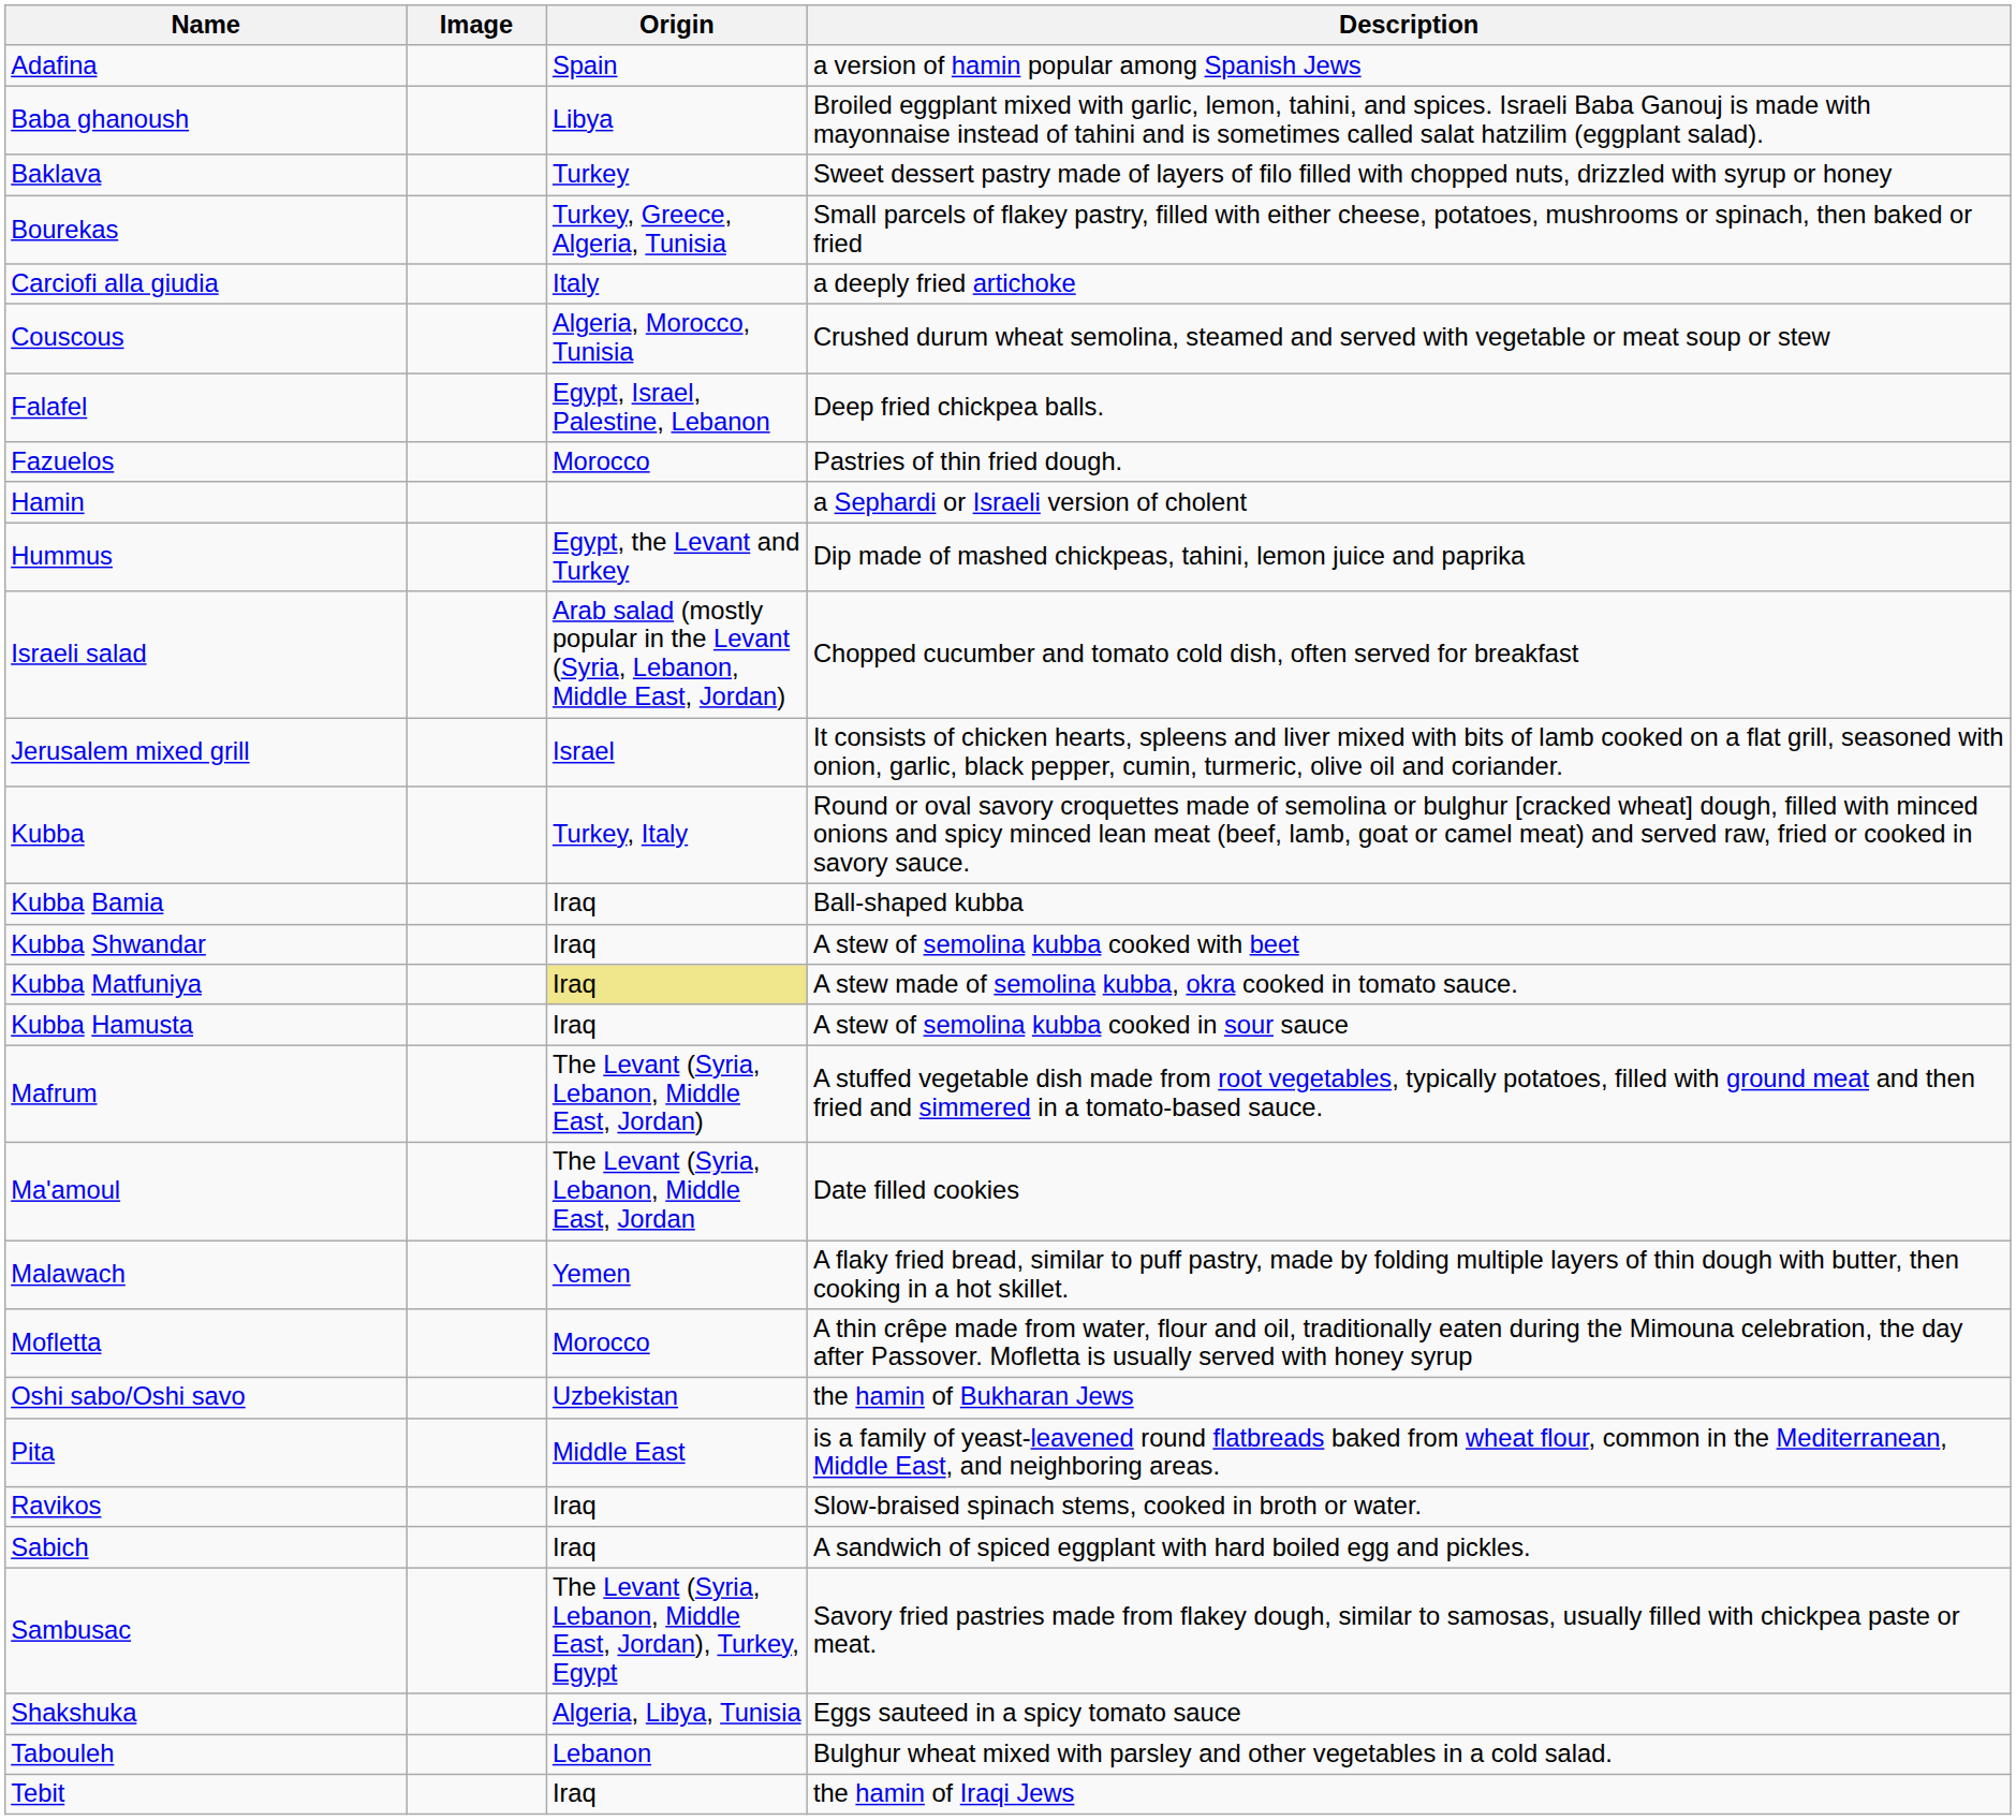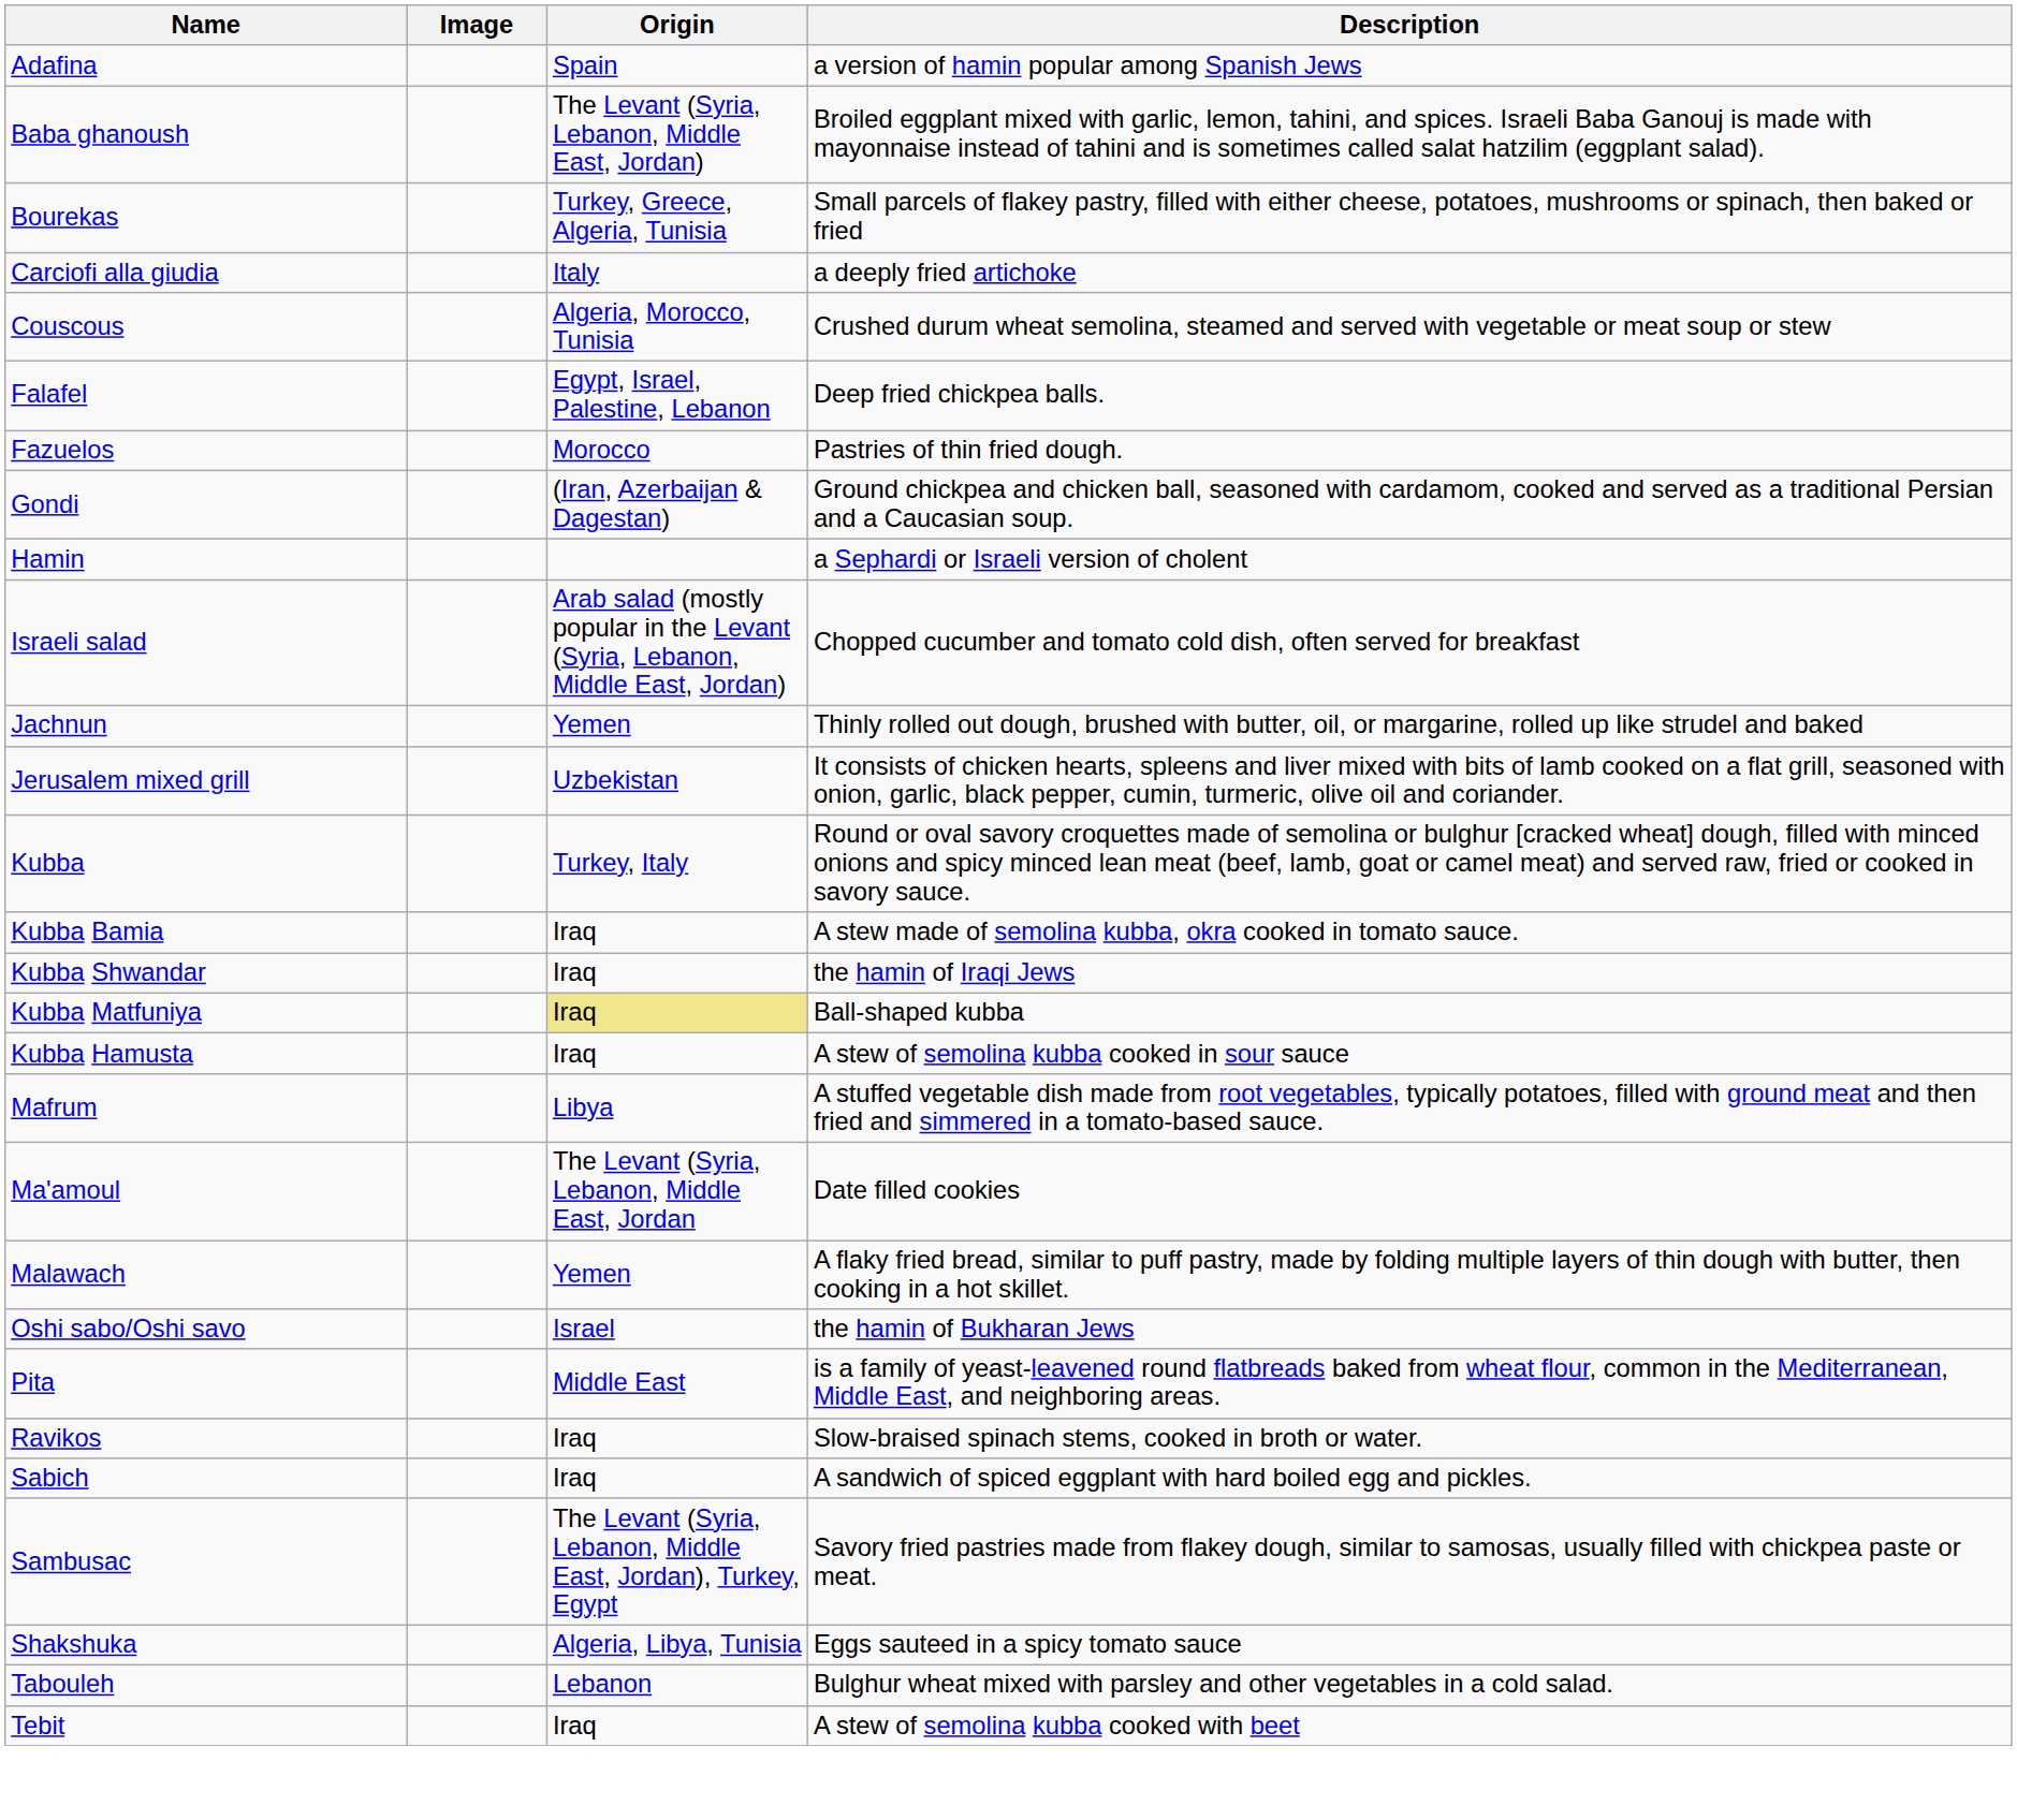 <table class="wikitable sortable" border="1" width="100%">
 <tr>
 <th style="width:20%;">Name</th>
 <th style="width:7%;">Image</th>
 <th style="width:13%;">Origin</th>
 <th style="width:60%;">Description</th>
 </tr>
 <tr>
 <td><a href='#'>Adafina</a></td>
 <td></td>
 <td><a href='#'>Spain</a></td>
 <td>a version of <a href='#'>hamin</a> popular among <a href='#'>Spanish Jews</a></td>
 </tr>
 <tr>
 <td><a href='#'>Baba ghanoush</a></td>
 <td></td>
-<td><a href='#'>Libya</a></td>
+<td>The <a href='#'>Levant</a> (<a href='#'>Syria</a>, <a href='#'>Lebanon</a>, <a href='#'>Middle East</a>, <a href='#'>Jordan</a>)</td>
 <td>Broiled eggplant mixed with garlic, lemon, tahini, and spices.  Israeli Baba Ganouj is made with mayonnaise instead of tahini and is sometimes called salat hatzilim (eggplant salad).</td>
-</tr>
-<tr>
-<td><a href='#'>Baklava</a></td>
-<td></td>
-<td><a href='#'>Turkey</a></td>
-<td>Sweet dessert pastry made of layers of filo filled with chopped nuts, drizzled with syrup or honey</td>
 </tr>
 <tr>
 <td><a href='#'>Bourekas</a></td>
 <td></td>
 <td><a href='#'>Turkey</a>, <a href='#'>Greece</a>, <a href='#'>Algeria</a>, <a href='#'>Tunisia</a></td>
 <td>Small parcels of flakey pastry, filled with either cheese, potatoes, mushrooms or spinach, then baked or fried</td>
 </tr>
 <tr>
 <td><a href='#'>Carciofi alla giudia</a></td>
 <td></td>
 <td><a href='#'>Italy</a></td>
 <td>a deeply fried <a href='#'>artichoke</a></td>
 </tr>
 <tr>
 <td><a href='#'>Couscous</a></td>
 <td></td>
 <td><a href='#'>Algeria</a>, <a href='#'>Morocco</a>, <a href='#'>Tunisia</a></td>
 <td>Crushed durum wheat semolina, steamed and served with vegetable or meat soup or stew</td>
 </tr>
 <tr>
 <td><a href='#'>Falafel</a></td>
 <td></td>
 <td><a href='#'>Egypt</a>, <a href='#'>Israel</a>, <a href='#'>Palestine</a>, <a href='#'>Lebanon</a></td>
 <td>Deep fried chickpea balls.</td>
 </tr>
 <tr>
 <td><a href='#'>Fazuelos</a></td>
 <td></td>
 <td><a href='#'>Morocco</a></td>
 <td>Pastries of thin fried dough.</td>
 </tr>
 <tr>
+<td><a href='#'>Gondi</a></td>
+<td></td>
+<td>(<a href='#'>Iran</a>, <a href='#'>Azerbaijan</a> & <a href='#'>Dagestan</a>)</td>
+<td>Ground chickpea and chicken ball, seasoned with cardamom, cooked and served as a traditional Persian and a Caucasian soup. </td>
+</tr>
+<tr>
 <td><a href='#'>Hamin</a></td>
 <td></td>
 <td></td>
 <td>a <a href='#'>Sephardi</a> or <a href='#'>Israeli</a> version of cholent</td>
-</tr>
-<tr>
-<td><a href='#'>Hummus</a></td>
-<td></td>
-<td><a href='#'>Egypt</a>, the <a href='#'>Levant</a> and <a href='#'>Turkey</a></td>
-<td>Dip made of mashed chickpeas, tahini, lemon juice and paprika</td>
 </tr>
 <tr>
 <td><a href='#'>Israeli salad</a></td>
 <td></td>
 <td><a href='#'>Arab salad</a> (mostly popular in the <a href='#'>Levant</a> (<a href='#'>Syria</a>, <a href='#'>Lebanon</a>, <a href='#'>Middle East</a>, <a href='#'>Jordan</a>)</td>
 <td>Chopped cucumber and tomato cold dish, often served for breakfast</td>
 </tr>
 <tr>
+<td><a href='#'>Jachnun</a></td>
+<td></td>
+<td><a href='#'>Yemen</a></td>
+<td>Thinly rolled out dough, brushed with butter, oil, or margarine, rolled up like strudel and baked</td>
+</tr>
+<tr>
 <td><a href='#'>Jerusalem mixed grill</a></td>
 <td></td>
-<td><a href='#'>Israel</a></td>
+<td><a href='#'>Uzbekistan</a></td>
 <td>It consists of chicken hearts, spleens and liver mixed with bits of lamb cooked on a flat grill, seasoned with onion, garlic, black pepper, cumin, turmeric, olive oil and coriander.</td>
 </tr>
 <tr>
 <td><a href='#'>Kubba</a></td>
 <td></td>
 <td><a href='#'>Turkey</a>, <a href='#'>Italy</a></td>
 <td>Round or oval savory croquettes made of semolina or bulghur [cracked wheat] dough, filled with minced onions and spicy minced lean meat (beef, lamb, goat or camel meat) and served raw, fried or cooked in savory sauce.</td>
 </tr>
 <tr>
 <td><a href='#'>Kubba</a> <a href='#'>Bamia</a></td>
 <td></td>
 <td>Iraq</td>
-<td>Ball-shaped kubba</td>
+<td>A stew made of <a href='#'>semolina</a> <a href='#'>kubba</a>, <a href='#'>okra</a> cooked in tomato sauce.</td>
 </tr>
 <tr>
 <td><a href='#'>Kubba</a> <a href='#'>Shwandar</a></td>
 <td></td>
 <td>Iraq</td>
-<td>A stew of <a href='#'>semolina</a> <a href='#'>kubba</a> cooked with <a href='#'>beet</a></td>
+<td>the <a href='#'>hamin</a> of <a href='#'>Iraqi Jews</a></td>
 </tr>
 <tr>
 <td><a href='#'>Kubba</a> <a href='#'>Matfuniya</a></td>
 <td></td>
 <td style="background: khaki;">Iraq</td>
-<td>A stew made of <a href='#'>semolina</a> <a href='#'>kubba</a>, <a href='#'>okra</a> cooked in tomato sauce.</td>
+<td>Ball-shaped kubba</td>
 </tr>
 <tr>
 <td><a href='#'>Kubba</a> <a href='#'>Hamusta</a></td>
 <td></td>
 <td>Iraq</td>
 <td>A stew of <a href='#'>semolina</a> <a href='#'>kubba</a> cooked in <a href='#'>sour</a> sauce</td>
 </tr>
 <tr>
 <td><a href='#'>Mafrum</a></td>
 <td></td>
-<td>The <a href='#'>Levant</a> (<a href='#'>Syria</a>, <a href='#'>Lebanon</a>, <a href='#'>Middle East</a>, <a href='#'>Jordan</a>)</td>
+<td><a href='#'>Libya</a></td>
 <td>A stuffed vegetable dish made from <a href='#'>root vegetables</a>, typically potatoes, filled with <a href='#'>ground meat</a> and then fried and <a href='#'>simmered</a> in a tomato-based sauce.</td>
 </tr>
 <tr>
 <td><a href='#'>Ma'amoul</a></td>
 <td></td>
 <td>The <a href='#'>Levant</a> (<a href='#'>Syria</a>, <a href='#'>Lebanon</a>, <a href='#'>Middle East</a>, <a href='#'>Jordan</a></td>
 <td>Date filled cookies</td>
 </tr>
 <tr>
 <td><a href='#'>Malawach</a></td>
 <td></td>
 <td><a href='#'>Yemen</a></td>
 <td>A flaky fried bread, similar to puff pastry, made by folding multiple layers of thin dough with butter, then cooking in a hot skillet.</td>
 </tr>
 <tr>
-<td><a href='#'>Mofletta</a></td>
-<td></td>
-<td><a href='#'>Morocco</a></td>
-<td>A thin crêpe made from water, flour and oil, traditionally eaten during the Mimouna celebration, the day after Passover. Mofletta is usually served with honey syrup</td>
-</tr>
-<tr>
 <td><a href='#'>Oshi sabo/Oshi savo</a></td>
 <td></td>
-<td><a href='#'>Uzbekistan</a></td>
+<td><a href='#'>Israel</a></td>
 <td>the <a href='#'>hamin</a> of <a href='#'>Bukharan Jews</a></td>
 </tr>
 <tr>
 <td><a href='#'>Pita</a></td>
 <td></td>
 <td><a href='#'>Middle East</a></td>
 <td>is a family of yeast-<a href='#'>leavened</a> round <a href='#'>flatbreads</a> baked from <a href='#'>wheat flour</a>, common in the <a href='#'>Mediterranean</a>, <a href='#'>Middle East</a>, and neighboring areas.</td>
 </tr>
 <tr>
 <td><a href='#'>Ravikos</a></td>
 <td></td>
 <td>Iraq</td>
 <td>Slow-braised spinach stems, cooked in broth or water. </td>
 </tr>
 <tr>
 <td><a href='#'>Sabich</a></td>
 <td></td>
 <td>Iraq</td>
 <td>A sandwich of spiced eggplant with hard boiled egg and pickles.</td>
 </tr>
 <tr>
 <td><a href='#'>Sambusac</a></td>
 <td></td>
 <td>The <a href='#'>Levant</a> (<a href='#'>Syria</a>, <a href='#'>Lebanon</a>, <a href='#'>Middle East</a>, <a href='#'>Jordan</a>), <a href='#'>Turkey</a>, <a href='#'>Egypt</a></td>
 <td>Savory fried pastries made from flakey dough, similar to samosas, usually filled with chickpea paste or meat.</td>
 </tr>
 <tr>
 <td><a href='#'>Shakshuka</a></td>
 <td></td>
 <td><a href='#'>Algeria</a>, <a href='#'>Libya</a>, <a href='#'>Tunisia</a></td>
 <td>Eggs sauteed in a spicy tomato sauce</td>
 </tr>
 <tr>
 <td><a href='#'>Tabouleh</a></td>
 <td></td>
 <td><a href='#'>Lebanon</a></td>
 <td>Bulghur wheat mixed with parsley and other vegetables in a cold salad.</td>
 </tr>
 <tr>
 <td><a href='#'>Tebit</a></td>
 <td></td>
 <td>Iraq</td>
-<td>the <a href='#'>hamin</a> of <a href='#'>Iraqi Jews</a></td>
+<td>A stew of <a href='#'>semolina</a> <a href='#'>kubba</a> cooked with <a href='#'>beet</a></td>
 </tr>
 </table>
